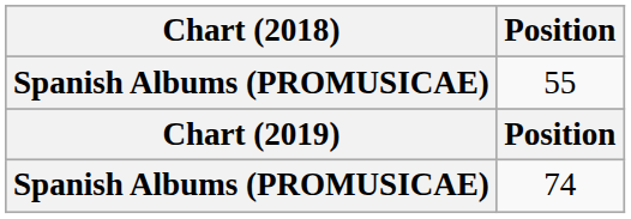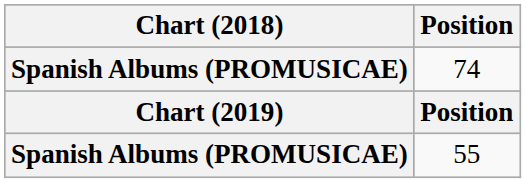 <table class="wikitable sortable plainrowheaders" style="text-align:center">
 <tr>
 <th scope="col">Chart (2018)</th>
 <th scope="col">Position</th>
 </tr>
 <tr>
 <th scope="row">Spanish Albums (PROMUSICAE)</th>
-<td>55</td>
+<td>74</td>
 </tr>
 <tr>
 <th scope="col">Chart (2019)</th>
 <th scope="col">Position</th>
 </tr>
 <tr>
 <th scope="row">Spanish Albums (PROMUSICAE)</th>
-<td>74</td>
+<td>55</td>
 </tr>
 </table>
